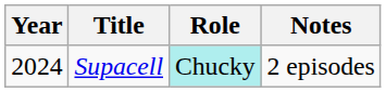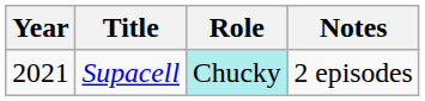 <table class="wikitable sortable">
 <tr>
 <th>Year</th>
 <th>Title</th>
 <th>Role</th>
 <th class="unsortable">Notes</th>
 </tr>
 <tr>
-<td>2024</td>
+<td>2021</td>
 <td><em><a href='#'>Supacell</a></em></td>
 <td style="background: paleturquoise;">Chucky</td>
 <td>2 episodes</td>
 </tr>
 </table>
